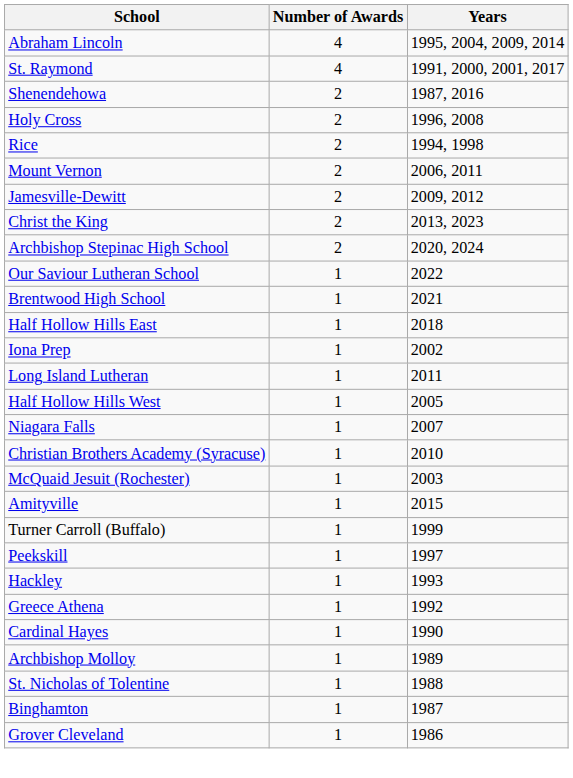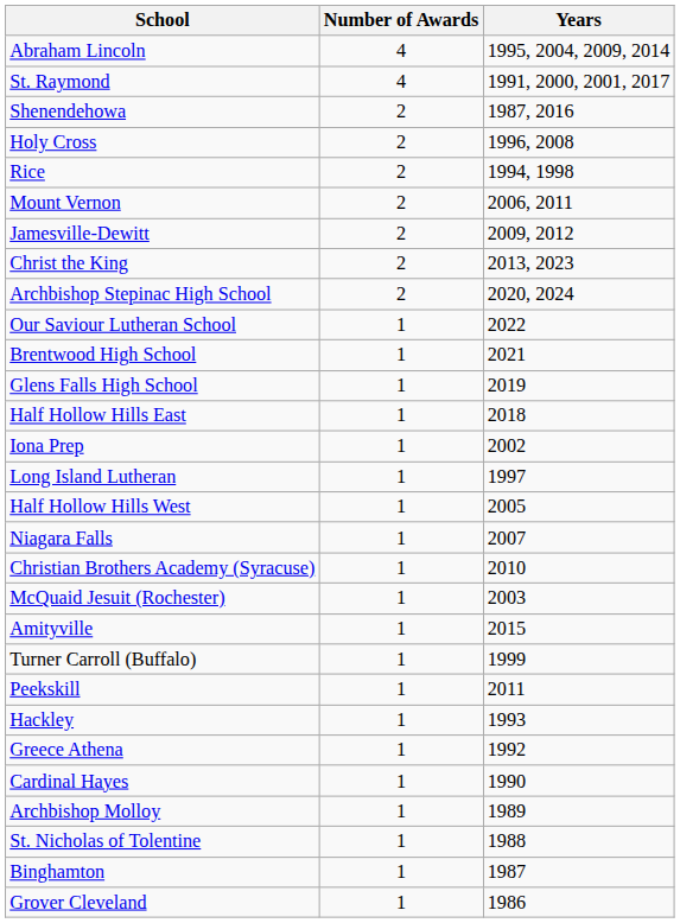 <table class="wikitable sortable">
 <tr>
 <th>School</th>
 <th>Number of Awards</th>
 <th>Years</th>
 </tr>
 <tr>
 <td><a href='#'>Abraham Lincoln</a></td>
 <td align=center>4</td>
 <td>1995, 2004, 2009, 2014</td>
 </tr>
 <tr>
 <td><a href='#'>St. Raymond</a></td>
 <td align=center>4</td>
 <td>1991, 2000, 2001, 2017</td>
 </tr>
 <tr>
 <td><a href='#'>Shenendehowa</a></td>
 <td align=center>2</td>
 <td>1987, 2016</td>
 </tr>
 <tr>
 <td><a href='#'>Holy Cross</a></td>
 <td align=center>2</td>
 <td>1996, 2008</td>
 </tr>
 <tr>
 <td><a href='#'>Rice</a></td>
 <td align=center>2</td>
 <td>1994, 1998</td>
 </tr>
 <tr>
 <td><a href='#'>Mount Vernon</a></td>
 <td align=center>2</td>
 <td>2006, 2011</td>
 </tr>
 <tr>
 <td><a href='#'>Jamesville-Dewitt</a></td>
 <td align=center>2</td>
 <td>2009, 2012</td>
 </tr>
 <tr>
 <td><a href='#'>Christ the King</a></td>
 <td align=center>2</td>
 <td>2013, 2023</td>
 </tr>
 <tr>
 <td><a href='#'>Archbishop Stepinac High School</a></td>
 <td align=center>2</td>
 <td>2020, 2024</td>
 </tr>
 <tr>
 <td><a href='#'>Our Saviour Lutheran School</a></td>
 <td align=center>1</td>
 <td>2022</td>
 </tr>
 <tr>
 <td><a href='#'>Brentwood High School</a></td>
 <td align=center>1</td>
 <td>2021</td>
 </tr>
 <tr>
+<td><a href='#'>Glens Falls High School</a></td>
+<td align=center>1</td>
+<td>2019</td>
+</tr>
+<tr>
 <td><a href='#'>Half Hollow Hills East</a></td>
 <td align=center>1</td>
 <td>2018</td>
 </tr>
 <tr>
 <td><a href='#'>Iona Prep</a></td>
 <td align=center>1</td>
 <td>2002</td>
 </tr>
 <tr>
 <td><a href='#'>Long Island Lutheran</a></td>
 <td align=center>1</td>
-<td>2011</td>
+<td>1997</td>
 </tr>
 <tr>
 <td><a href='#'>Half Hollow Hills West</a></td>
 <td align=center>1</td>
 <td>2005</td>
 </tr>
 <tr>
 <td><a href='#'>Niagara Falls</a></td>
 <td align=center>1</td>
 <td>2007</td>
 </tr>
 <tr>
 <td><a href='#'>Christian Brothers Academy (Syracuse)</a></td>
 <td align=center>1</td>
 <td>2010</td>
 </tr>
 <tr>
 <td><a href='#'>McQuaid Jesuit (Rochester)</a></td>
 <td align=center>1</td>
 <td>2003</td>
 </tr>
 <tr>
 <td><a href='#'>Amityville</a></td>
 <td align=center>1</td>
 <td>2015</td>
 </tr>
 <tr>
 <td>Turner Carroll (Buffalo)</td>
 <td align=center>1</td>
 <td>1999</td>
 </tr>
 <tr>
 <td><a href='#'>Peekskill</a></td>
 <td align=center>1</td>
-<td>1997</td>
+<td>2011</td>
 </tr>
 <tr>
 <td><a href='#'>Hackley</a></td>
 <td align=center>1</td>
 <td>1993</td>
 </tr>
 <tr>
 <td><a href='#'>Greece Athena</a></td>
 <td align=center>1</td>
 <td>1992</td>
 </tr>
 <tr>
 <td><a href='#'>Cardinal Hayes</a></td>
 <td align=center>1</td>
 <td>1990</td>
 </tr>
 <tr>
 <td><a href='#'>Archbishop Molloy</a></td>
 <td align=center>1</td>
 <td>1989</td>
 </tr>
 <tr>
 <td><a href='#'>St. Nicholas of Tolentine</a></td>
 <td align=center>1</td>
 <td>1988</td>
 </tr>
 <tr>
 <td><a href='#'>Binghamton</a></td>
 <td align=center>1</td>
 <td>1987</td>
 </tr>
 <tr>
 <td><a href='#'>Grover Cleveland</a></td>
 <td align=center>1</td>
 <td>1986</td>
 </tr>
 </table>
